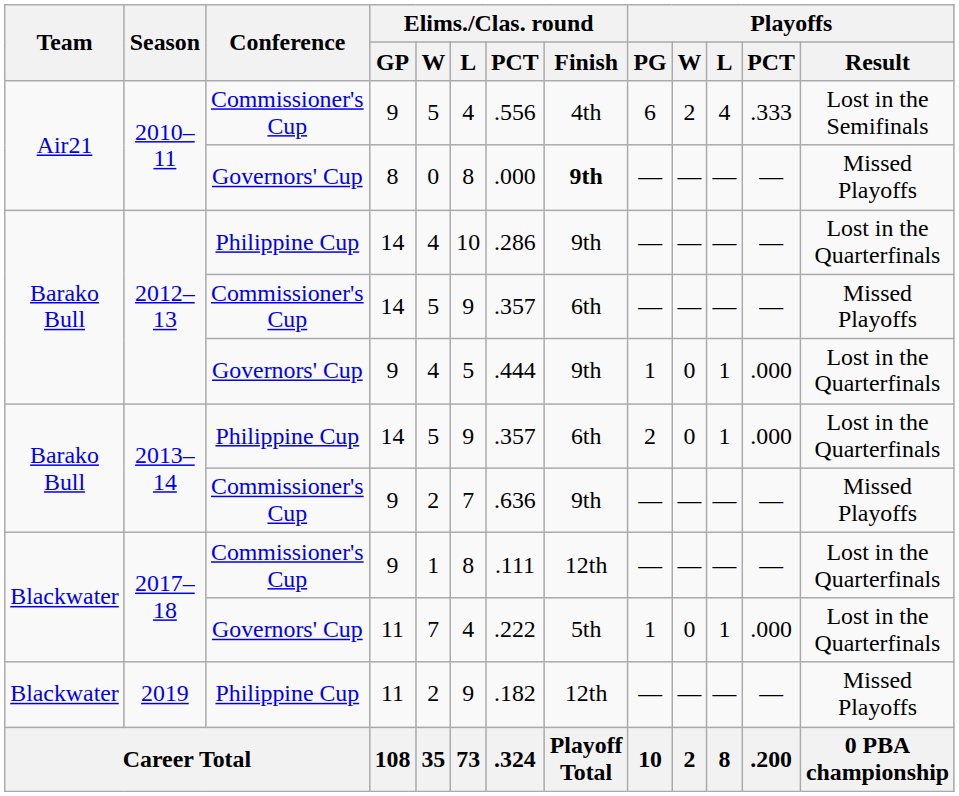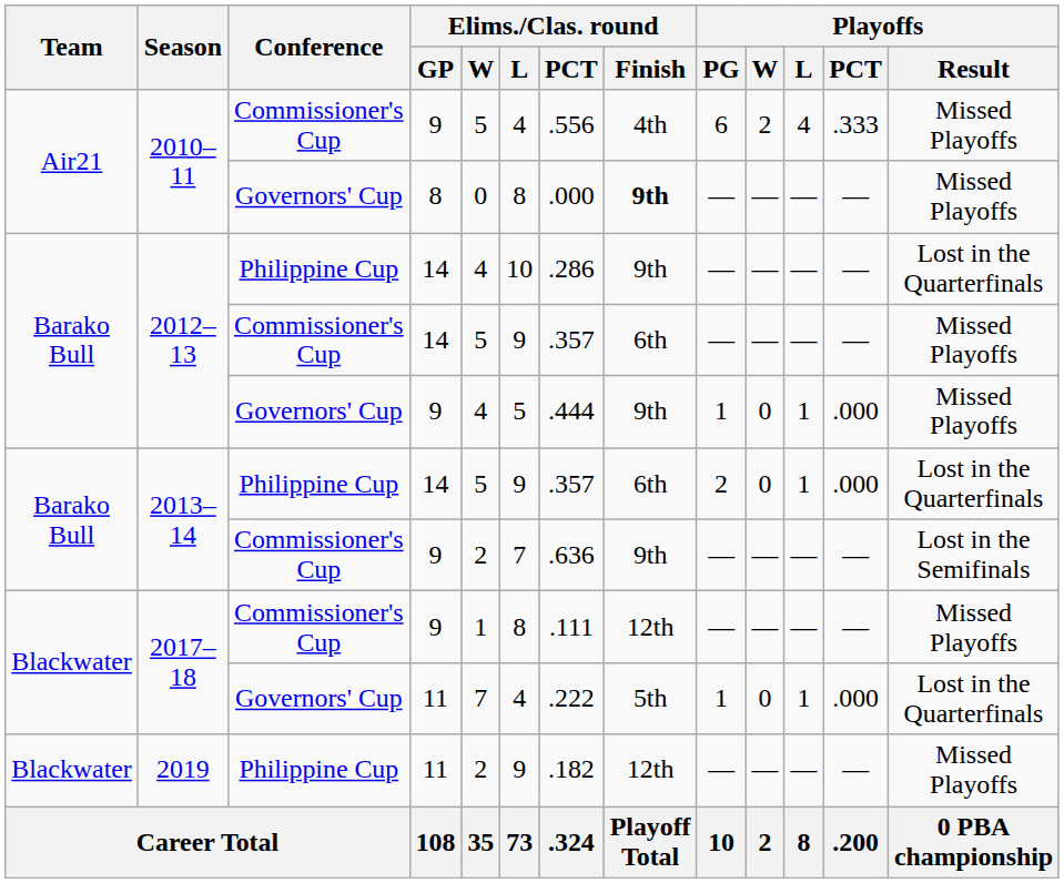 <table class="wikitable" style="text-align:center">
 <tr>
 <th rowspan="2">Team</th>
 <th rowspan="2">Season</th>
 <th rowspan="2">Conference</th>
 <th colspan="5">Elims./Clas. round</th>
 <th colspan="5">Playoffs</th>
 </tr>
 <tr>
 <th>GP</th>
 <th>W</th>
 <th>L</th>
 <th>PCT</th>
 <th>Finish</th>
 <th>PG</th>
 <th>W</th>
 <th>L</th>
 <th>PCT</th>
 <th>Result</th>
 </tr>
 <tr>
 <td rowspan="2"><a href='#'>Air21</a></td>
 <td rowspan="2"><a href='#'>2010–11</a></td>
 <td><a href='#'>Commissioner's Cup</a></td>
 <td>9</td>
 <td>5</td>
 <td>4</td>
 <td>.556</td>
 <td>4th</td>
 <td>6</td>
 <td>2</td>
 <td>4</td>
 <td>.333</td>
-<td>Lost in the Semifinals</td>
+<td>Missed Playoffs</td>
 </tr>
 <tr>
 <td><a href='#'>Governors' Cup</a></td>
 <td>8</td>
 <td>0</td>
 <td>8</td>
 <td>.000</td>
 <td><strong>9th</strong></td>
 <td>—</td>
 <td>—</td>
 <td>—</td>
 <td>—</td>
 <td>Missed Playoffs</td>
 </tr>
 <tr>
 <td rowspan="3"><a href='#'>Barako Bull</a></td>
 <td rowspan="3"><a href='#'>2012–13</a></td>
 <td><a href='#'>Philippine Cup</a></td>
 <td>14</td>
 <td>4</td>
 <td>10</td>
 <td>.286</td>
 <td>9th</td>
 <td>—</td>
 <td>—</td>
 <td>—</td>
 <td>—</td>
 <td>Lost in the Quarterfinals</td>
 </tr>
 <tr>
 <td><a href='#'>Commissioner's Cup</a></td>
 <td>14</td>
 <td>5</td>
 <td>9</td>
 <td>.357</td>
 <td>6th</td>
 <td>—</td>
 <td>—</td>
 <td>—</td>
 <td>—</td>
 <td>Missed Playoffs</td>
 </tr>
 <tr>
 <td><a href='#'>Governors' Cup</a></td>
 <td>9</td>
 <td>4</td>
 <td>5</td>
 <td>.444</td>
 <td>9th</td>
 <td>1</td>
 <td>0</td>
 <td>1</td>
 <td>.000</td>
-<td>Lost in the Quarterfinals</td>
+<td>Missed Playoffs</td>
 </tr>
 <tr>
 <td rowspan="2"><a href='#'>Barako Bull</a></td>
 <td rowspan="2"><a href='#'>2013–14</a></td>
 <td><a href='#'>Philippine Cup</a></td>
 <td>14</td>
 <td>5</td>
 <td>9</td>
 <td>.357</td>
 <td>6th</td>
 <td>2</td>
 <td>0</td>
 <td>1</td>
 <td>.000</td>
 <td>Lost in the Quarterfinals</td>
 </tr>
 <tr>
 <td><a href='#'>Commissioner's Cup</a></td>
 <td>9</td>
 <td>2</td>
 <td>7</td>
 <td>.636</td>
 <td>9th</td>
 <td>—</td>
 <td>—</td>
 <td>—</td>
 <td>—</td>
-<td>Missed Playoffs</td>
+<td>Lost in the Semifinals</td>
 </tr>
 <tr>
 <td rowspan="2"><a href='#'>Blackwater</a></td>
 <td rowspan="2"><a href='#'>2017–18</a></td>
 <td><a href='#'>Commissioner's Cup</a></td>
 <td>9</td>
 <td>1</td>
 <td>8</td>
 <td>.111</td>
 <td>12th</td>
 <td>—</td>
 <td>—</td>
 <td>—</td>
 <td>—</td>
-<td>Lost in the Quarterfinals</td>
+<td>Missed Playoffs</td>
 </tr>
 <tr>
 <td><a href='#'>Governors' Cup</a></td>
 <td>11</td>
 <td>7</td>
 <td>4</td>
 <td>.222</td>
 <td>5th</td>
 <td>1</td>
 <td>0</td>
 <td>1</td>
 <td>.000</td>
 <td>Lost in the Quarterfinals</td>
 </tr>
 <tr>
 <td><a href='#'>Blackwater</a></td>
 <td><a href='#'>2019</a></td>
 <td><a href='#'>Philippine Cup</a></td>
 <td>11</td>
 <td>2</td>
 <td>9</td>
 <td>.182</td>
 <td>12th</td>
 <td>—</td>
 <td>—</td>
 <td>—</td>
 <td>—</td>
 <td>Missed Playoffs</td>
 </tr>
 <tr>
 <th colspan="3"><strong>Career Total</strong></th>
 <th>108</th>
 <th>35</th>
 <th>73</th>
 <th><strong>.324</strong></th>
 <th>Playoff Total</th>
 <th><strong>10</strong></th>
 <th><strong>2</strong></th>
 <th><strong>8</strong></th>
 <th><strong>.200</strong></th>
 <th><strong>0 PBA championship</strong></th>
 </tr>
 </table>
